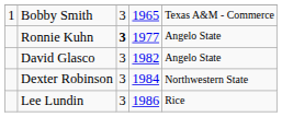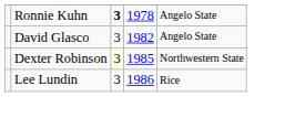 <table class="wikitable">
 <tr>
-</tr>
-<tr>
-<td>1</td>
-<td>Bobby Smith</td>
-<td>3</td>
-<td><a href='#'>1965</a></td>
-<td style="font-size:80%;">Texas A&M - Commerce</td>
 </tr>
 <tr>
 <td></td>
 <td>Ronnie Kuhn</td>
 <td><strong>3</strong></td>
-<td><a href='#'>1977</a></td>
+<td><a href='#'>1978</a></td>
 <td style="font-size:80%;">Angelo State</td>
 </tr>
 <tr>
 <td></td>
 <td>David Glasco</td>
 <td>3</td>
 <td><a href='#'>1982</a></td>
 <td style="font-size:80%;">Angelo State</td>
 </tr>
 <tr>
 <td></td>
 <td>Dexter Robinson</td>
-<td>3</td>
-<td><a href='#'>1984</a></td>
+<td style="background: lightyellow;">3</td>
+<td><a href='#'>1985</a></td>
 <td style="font-size:80%;">Northwestern State</td>
 </tr>
 <tr>
 <td></td>
 <td>Lee Lundin</td>
 <td>3</td>
 <td><a href='#'>1986</a></td>
 <td style="font-size:80%;">Rice</td>
 </tr>
 </table>
